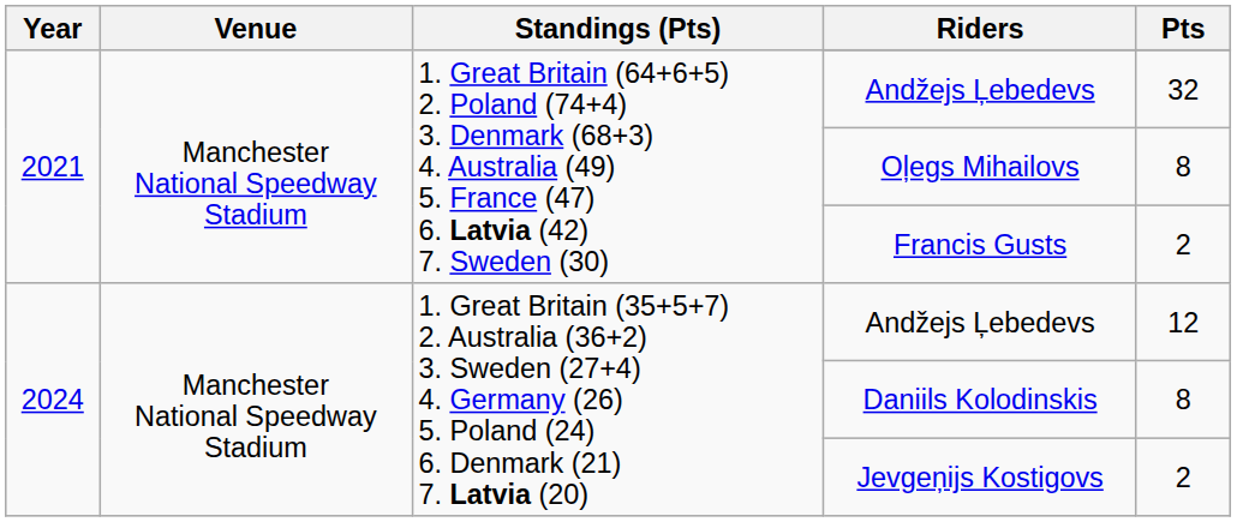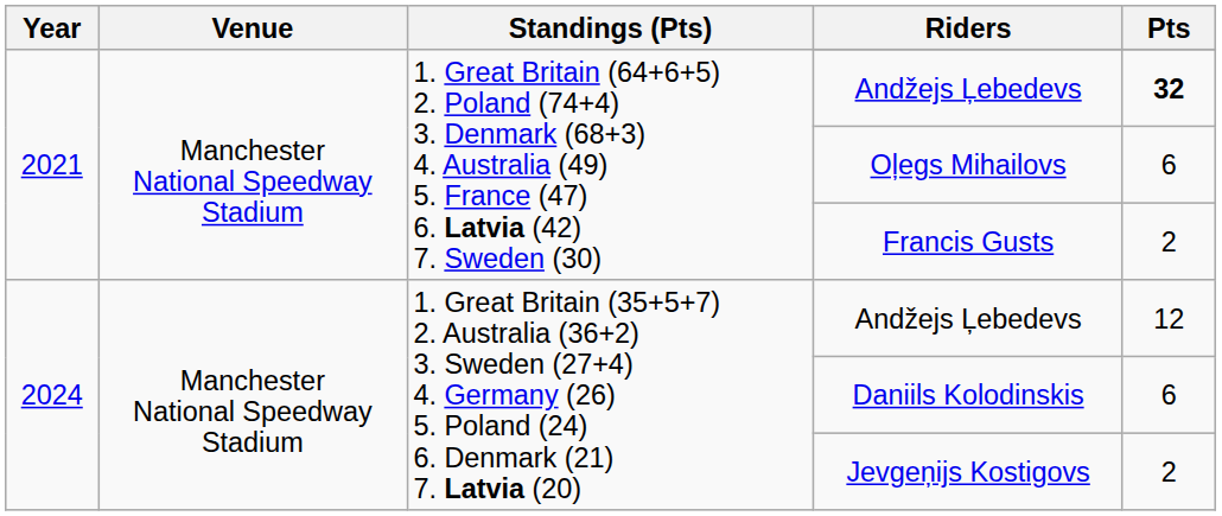 <table class="wikitable"   style="font-size: 95%; width: 75%; text-align: center;">
 <tr>
 <th width=40>Year</th>
 <th width=150>Venue</th>
 <th width=200>Standings (Pts)</th>
 <th width=150>Riders</th>
 <th width=40>Pts</th>
 </tr>
 <tr>
 <td rowspan="4"><a href='#'>2021</a></td>
 <td rowspan="4"><br>Manchester<br><a href='#'>National Speedway Stadium</a></td>
 <td rowspan="4" style="text-align: left;">1.  <a href='#'>Great Britain</a> (64+6+5)<br>2.  <a href='#'>Poland</a> (74+4)<br>3.  <a href='#'>Denmark</a> (68+3)<br>4.  <a href='#'>Australia</a> (49)<br>5.  <a href='#'>France</a> (47)<br>6.  <strong>Latvia</strong> (42)<br>7.  <a href='#'>Sweden</a> (30)</td>
 </tr>
 <tr>
 <td><a href='#'>Andžejs Ļebedevs</a></td>
-<td>32</td>
+<td><strong>32</strong></td>
 </tr>
 <tr>
 <td><a href='#'>Oļegs Mihailovs</a></td>
-<td>8</td>
+<td>6</td>
 </tr>
 <tr>
 <td><a href='#'>Francis Gusts</a></td>
 <td>2</td>
 </tr>
 <tr>
 <td rowspan="4"><a href='#'>2024</a></td>
 <td rowspan="4"><br>Manchester<br>National Speedway Stadium</td>
 <td rowspan="4" style="text-align: left;">1.  Great Britain (35+5+7)<br>2.  Australia (36+2)<br>3.  Sweden (27+4)<br>4.  <a href='#'>Germany</a> (26)<br>5.  Poland (24)<br>6.  Denmark (21) <br>7.  <strong>Latvia</strong> (20)</td>
 <td>Andžejs Ļebedevs</td>
 <td>12</td>
 </tr>
 <tr>
 <td><a href='#'>Daniils Kolodinskis</a></td>
-<td>8</td>
+<td>6</td>
 </tr>
 <tr>
 <td><a href='#'>Jevgeņijs Kostigovs</a></td>
 <td>2</td>
 </tr>
 </table>
